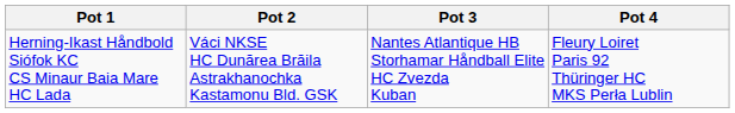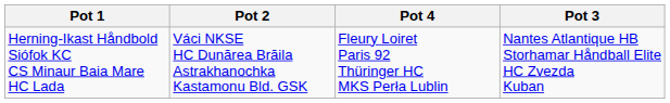 <table class="wikitable">
 <tr>
 <th style="width:25%;">Pot 1</th>
 <th style="width:25%;">Pot 2</th>
+<th style="width:25%;">Pot 4</th>
 <th style="width:25%;">Pot 3</th>
-<th style="width:25%;">Pot 4</th>
 </tr>
 <tr>
 <td valign="top"> <a href='#'>Herning-Ikast Håndbold</a><br> <a href='#'>Siófok KC</a><br> <a href='#'>CS Minaur Baia Mare</a><br> <a href='#'>HC Lada</a></td>
 <td valign="top"> <a href='#'>Váci NKSE</a><br> <a href='#'>HC Dunărea Brăila</a><br> <a href='#'>Astrakhanochka</a><br> <a href='#'>Kastamonu Bld. GSK</a></td>
+<td valign="top"> <a href='#'>Fleury Loiret</a><br> <a href='#'>Paris 92</a><br> <a href='#'>Thüringer HC</a><br> <a href='#'>MKS Perła Lublin</a></td>
 <td valign="top"> <a href='#'>Nantes Atlantique HB</a><br> <a href='#'>Storhamar Håndball Elite</a><br> <a href='#'>HC Zvezda</a><br> <a href='#'>Kuban</a></td>
-<td valign="top"> <a href='#'>Fleury Loiret</a><br> <a href='#'>Paris 92</a><br> <a href='#'>Thüringer HC</a><br> <a href='#'>MKS Perła Lublin</a></td>
 </tr>
 </table>
